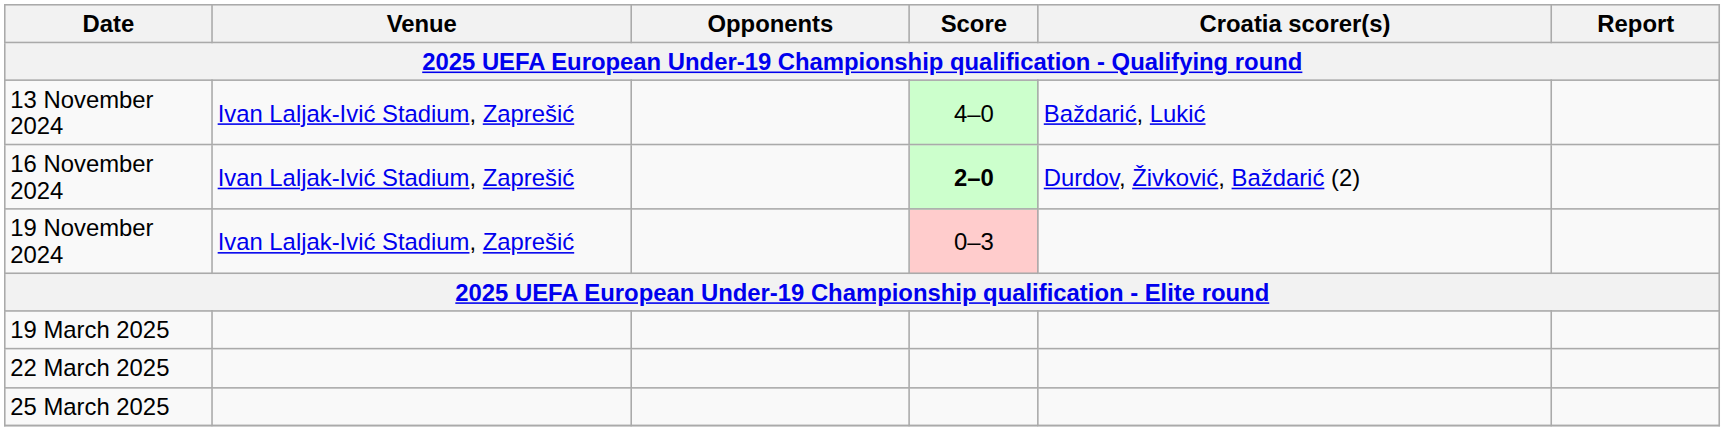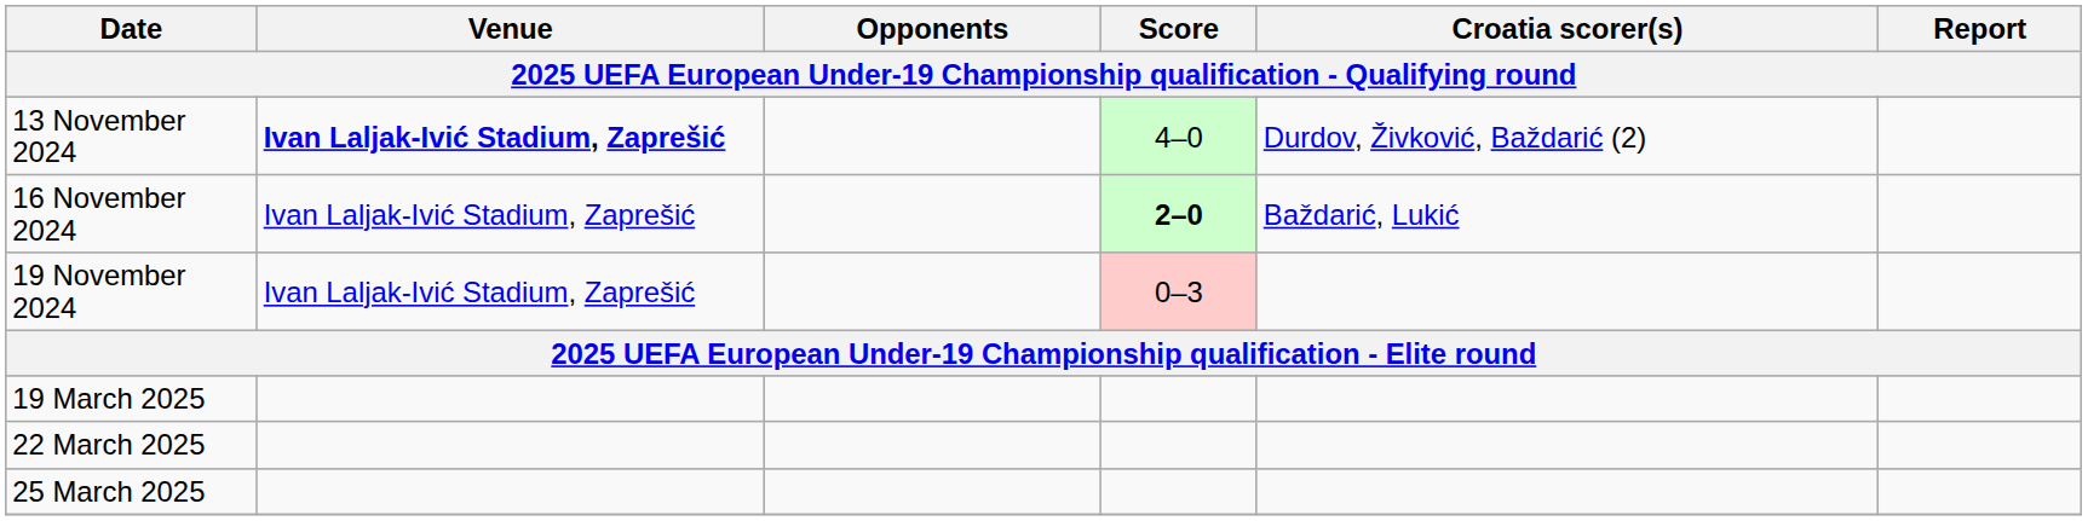 <table class="wikitable" style="font-size:95%;">
 <tr>
 <th width=125>Date</th>
 <th width=260>Venue</th>
 <th width=170>Opponents</th>
 <th width= 75>Score</th>
 <th width=320>Croatia scorer(s)</th>
 <th width=100>Report</th>
 </tr>
 <tr>
 <th colspan=7><a href='#'>2025 UEFA European Under-19 Championship qualification - Qualifying round</a></th>
 </tr>
 <tr>
 <td>13 November 2024</td>
-<td><a href='#'>Ivan Laljak-Ivić Stadium</a>, <a href='#'>Zaprešić</a></td>
+<td><strong><a href='#'>Ivan Laljak-Ivić Stadium</a>, <a href='#'>Zaprešić</a></strong></td>
 <td></td>
 <td align=center bgcolor=#CCFFCC>4–0</td>
-<td><a href='#'>Baždarić</a>, <a href='#'>Lukić</a></td>
+<td><a href='#'>Durdov</a>, <a href='#'>Živković</a>, <a href='#'>Baždarić</a> (2)</td>
 <td></td>
 </tr>
 <tr>
 <td>16 November 2024</td>
 <td><a href='#'>Ivan Laljak-Ivić Stadium</a>, <a href='#'>Zaprešić</a></td>
 <td></td>
 <td align=center bgcolor=#CCFFCC><strong>2–0</strong></td>
-<td><a href='#'>Durdov</a>, <a href='#'>Živković</a>, <a href='#'>Baždarić</a> (2)</td>
+<td><a href='#'>Baždarić</a>, <a href='#'>Lukić</a></td>
 <td></td>
 </tr>
 <tr>
 <td>19 November 2024</td>
 <td><a href='#'>Ivan Laljak-Ivić Stadium</a>, <a href='#'>Zaprešić</a></td>
 <td></td>
 <td align="center" bgcolor="#FFCCCC">0–3</td>
 <td></td>
 <td></td>
 </tr>
 <tr>
 <th colspan=7><a href='#'>2025 UEFA European Under-19 Championship qualification - Elite round</a></th>
 </tr>
 <tr>
 <td>19 March 2025</td>
 <td></td>
 <td></td>
 <td></td>
 <td></td>
 <td></td>
 </tr>
 <tr>
 <td>22 March 2025</td>
 <td></td>
 <td></td>
 <td></td>
 <td></td>
 <td></td>
 </tr>
 <tr>
 <td>25 March 2025</td>
 <td></td>
 <td></td>
 <td></td>
 <td></td>
 <td></td>
 </tr>
 <tr>
 </tr>
 </table>
